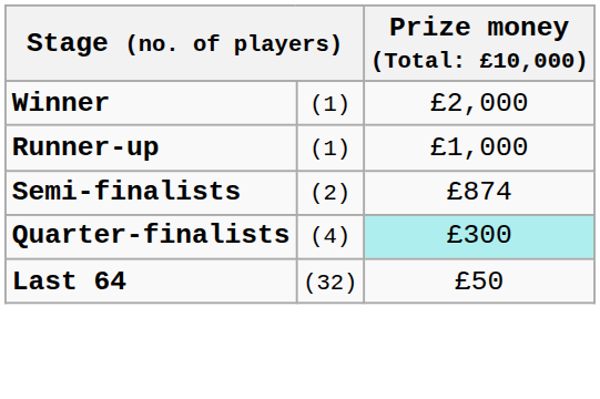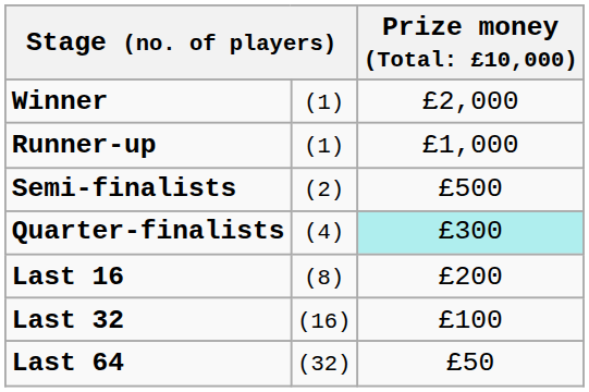 <table class="wikitable">
 <tr>
 <th colspan=2>Stage <small>(no. of players)</small></th>
 <th>Prize money<br><small>(Total: £10,000)</small></th>
 </tr>
 <tr>
 <td><strong>Winner</strong></td>
 <td align=center><small>(1)</small></td>
 <td align=center>£2,000</td>
 </tr>
 <tr>
 <td><strong>Runner-up</strong></td>
 <td align=center><small>(1)</small></td>
 <td align=center>£1,000</td>
 </tr>
 <tr>
 <td><strong>Semi-finalists</strong></td>
 <td align=center><small>(2)</small></td>
-<td align=center>£874</td>
+<td align=center>£500</td>
 </tr>
 <tr>
 <td><strong>Quarter-finalists</strong></td>
 <td align=center><small>(4)</small></td>
 <td align=center style="background: paleturquoise;">£300</td>
 </tr>
 <tr>
+<td><strong>Last 16</strong></td>
+<td align=center><small>(8)</small></td>
+<td align=center>£200</td>
+</tr>
+<tr>
+<td><strong>Last 32</strong></td>
+<td align=center><small>(16)</small></td>
+<td align=center>£100</td>
+</tr>
+<tr>
 <td><strong>Last 64</strong></td>
 <td align=center><small>(32)</small></td>
 <td align=center>£50</td>
 </tr>
 </table>
